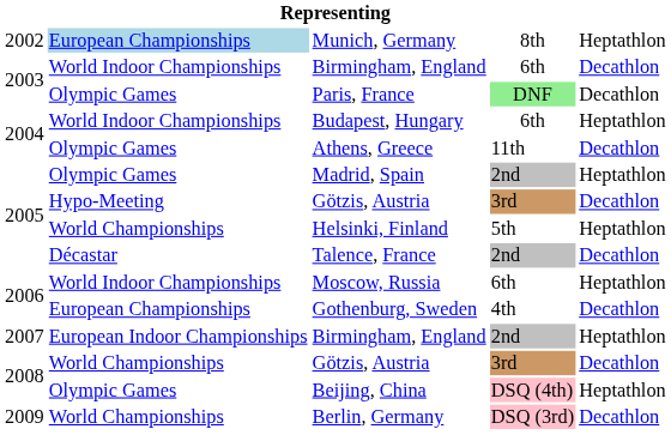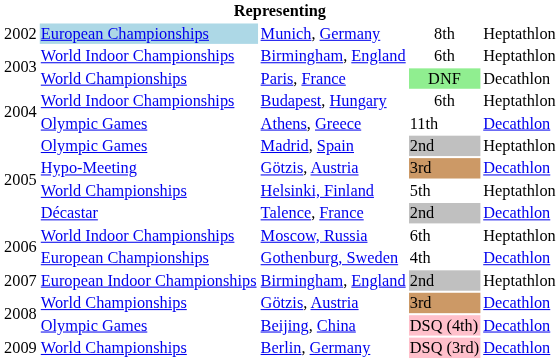 <table>
 <tr>
 <th colspan="5">Representing </th>
 </tr>
 <tr>
 <td>2002</td>
 <td style="background: lightblue;"><a href='#'>European Championships</a></td>
 <td><a href='#'>Munich</a>, <a href='#'>Germany</a></td>
 <td align="center">8th</td>
 <td>Heptathlon</td>
 </tr>
 <tr>
 <td rowspan=2>2003</td>
 <td><a href='#'>World Indoor Championships</a></td>
 <td><a href='#'>Birmingham</a>, <a href='#'>England</a></td>
 <td align="center">6th</td>
-<td><a href='#'>Decathlon</a></td>
+<td>Heptathlon</td>
 </tr>
 <tr>
-<td><a href='#'>Olympic Games</a></td>
+<td><a href='#'>World Championships</a></td>
 <td><a href='#'>Paris</a>, <a href='#'>France</a></td>
 <td bgcolor="lightgreen" align="center">DNF</td>
 <td>Decathlon</td>
 </tr>
 <tr>
 <td rowspan=2>2004</td>
 <td><a href='#'>World Indoor Championships</a></td>
 <td><a href='#'>Budapest</a>, <a href='#'>Hungary</a></td>
 <td align="center">6th</td>
 <td>Heptathlon</td>
 </tr>
 <tr>
 <td><a href='#'>Olympic Games</a></td>
 <td><a href='#'>Athens</a>, <a href='#'>Greece</a></td>
 <td>11th</td>
 <td><a href='#'>Decathlon</a></td>
 </tr>
 <tr>
 <td rowspan=4>2005</td>
 <td><a href='#'>Olympic Games</a></td>
 <td><a href='#'>Madrid</a>, <a href='#'>Spain</a></td>
 <td bgcolor="silver">2nd</td>
 <td>Heptathlon</td>
 </tr>
 <tr>
 <td><a href='#'>Hypo-Meeting</a></td>
 <td><a href='#'>Götzis</a>, <a href='#'>Austria</a></td>
 <td bgcolor="cc9966">3rd</td>
 <td><a href='#'>Decathlon</a></td>
 </tr>
 <tr>
 <td><a href='#'>World Championships</a></td>
 <td><a href='#'>Helsinki, Finland</a></td>
 <td>5th</td>
 <td>Heptathlon</td>
 </tr>
 <tr>
 <td><a href='#'>Décastar</a></td>
 <td><a href='#'>Talence</a>, <a href='#'>France</a></td>
 <td bgcolor="silver">2nd</td>
 <td><a href='#'>Decathlon</a></td>
 </tr>
 <tr>
 <td rowspan=2>2006</td>
 <td><a href='#'>World Indoor Championships</a></td>
 <td><a href='#'>Moscow, Russia</a></td>
 <td>6th</td>
 <td>Heptathlon</td>
 </tr>
 <tr>
 <td><a href='#'>European Championships</a></td>
 <td><a href='#'>Gothenburg, Sweden</a></td>
 <td>4th</td>
 <td><a href='#'>Decathlon</a></td>
 </tr>
 <tr>
 <td>2007</td>
 <td><a href='#'>European Indoor Championships</a></td>
 <td><a href='#'>Birmingham</a>, <a href='#'>England</a></td>
 <td bgcolor="silver">2nd</td>
 <td>Heptathlon</td>
 </tr>
 <tr>
 <td rowspan=2>2008</td>
 <td><a href='#'>World Championships</a></td>
 <td><a href='#'>Götzis</a>, <a href='#'>Austria</a></td>
 <td bgcolor="cc9966">3rd</td>
 <td><a href='#'>Decathlon</a></td>
 </tr>
 <tr>
 <td><a href='#'>Olympic Games</a></td>
 <td><a href='#'>Beijing</a>, <a href='#'>China</a></td>
 <td bgcolor="pink">DSQ (4th)</td>
-<td>Heptathlon</td>
+<td><a href='#'>Decathlon</a></td>
 </tr>
 <tr>
 <td>2009</td>
 <td><a href='#'>World Championships</a></td>
 <td><a href='#'>Berlin</a>, <a href='#'>Germany</a></td>
 <td bgcolor="pink">DSQ (3rd)</td>
 <td><a href='#'>Decathlon</a></td>
 </tr>
 </table>
